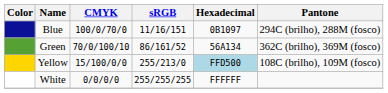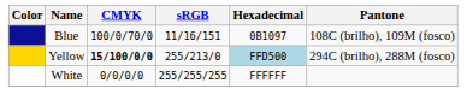 <table class="wikitable" style="text-align:center;margin: 0 auto">
 <tr>
 <th>Color</th>
 <th>Name</th>
 <th><a href='#'>CMYK</a></th>
 <th><a href='#'>sRGB</a></th>
 <th>Hexadecimal</th>
 <th>Pantone</th>
 </tr>
 <tr>
 <td style="background:#0B1097;"></td>
 <td>Blue</td>
 <td><code>100/0/70/0</code></td>
 <td><code>11/16/151</code></td>
 <td><code>0B1097</code></td>
-<td>294C (brilho), 288M (fosco)</td>
-</tr>
-<tr>
-<td style="background:#56A134;"></td>
-<td>Green</td>
-<td><code>70/0/100/10</code></td>
-<td><code>86/161/52</code></td>
-<td><code>56A134</code></td>
-<td>362C (brilho), 369M (fosco)</td>
+<td>108C (brilho), 109M (fosco)</td>
 </tr>
 <tr>
 <td style="background:#FFD500;"></td>
 <td>Yellow</td>
-<td><code>15/100/0/0</code></td>
+<td><strong><code>15/100/0/0</code></strong></td>
 <td><code>255/213/0</code></td>
 <td style="background: lightblue;"><code>FFD500</code></td>
-<td>108C (brilho), 109M (fosco)</td>
+<td>294C (brilho), 288M (fosco)</td>
 </tr>
 <tr>
 <td style="background:#FFFFFF;"></td>
 <td>White</td>
 <td><code>0/0/0/0</code></td>
 <td><code>255/255/255</code></td>
 <td><code>FFFFFF</code></td>
 <td></td>
 </tr>
 <tr>
 </tr>
 </table>
